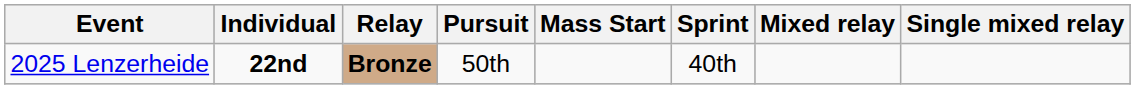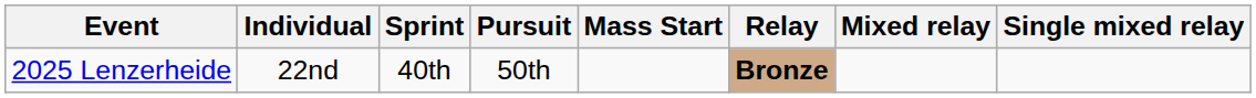 <table class="wikitable" style="text-align:center">
 <tr>
 <th>Event</th>
 <th>Individual</th>
-<th>Relay</th>
+<th>Sprint</th>
 <th>Pursuit</th>
 <th>Mass Start</th>
-<th>Sprint</th>
+<th>Relay</th>
 <th>Mixed relay</th>
 <th>Single mixed relay</th>
 </tr>
 <tr>
 <td align=left> <a href='#'>2025 Lenzerheide</a></td>
-<td><strong>22nd</strong></td>
-<td style="background:#cfaa88;"><strong>Bronze</strong></td>
+<td>22nd</td>
+<td>40th</td>
 <td>50th</td>
 <td></td>
-<td>40th</td>
+<td style="background:#cfaa88;"><strong>Bronze</strong></td>
 <td></td>
 <td></td>
 </tr>
 </table>
